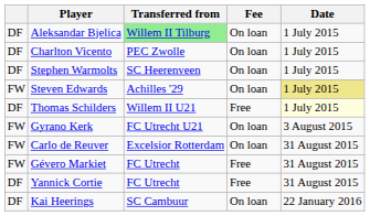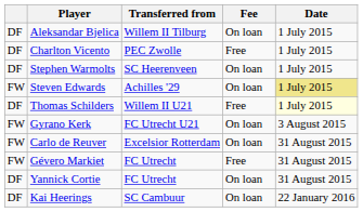 <table class="wikitable plainrowheaders sortable">
 <tr>
 <th></th>
 <th scope="col">Player</th>
 <th>Transferred from</th>
 <th style="width: 65px;">Fee</th>
 <th scope="col">Date</th>
 </tr>
 <tr>
 <td>DF</td>
 <td> <a href='#'>Aleksandar Bjelica</a></td>
-<td style="background: lightgreen;"> <a href='#'>Willem II Tilburg</a></td>
+<td> <a href='#'>Willem II Tilburg</a></td>
 <td>On loan</td>
 <td>1 July 2015</td>
 </tr>
 <tr>
 <td>DF</td>
 <td> <a href='#'>Charlton Vicento</a></td>
 <td> <a href='#'>PEC Zwolle</a></td>
-<td>On loan</td>
+<td>Free</td>
 <td>1 July 2015</td>
 </tr>
 <tr>
 <td>DF</td>
 <td> <a href='#'>Stephen Warmolts</a></td>
 <td> <a href='#'>SC Heerenveen</a></td>
 <td>On loan</td>
 <td>1 July 2015</td>
 </tr>
 <tr>
 <td>FW</td>
 <td> <a href='#'>Steven Edwards</a></td>
 <td> <a href='#'>Achilles '29</a></td>
 <td>On loan</td>
 <td style="background: khaki;">1 July 2015</td>
 </tr>
 <tr>
 <td>DF</td>
 <td> <a href='#'>Thomas Schilders</a></td>
 <td> <a href='#'>Willem II U21</a></td>
 <td>Free</td>
 <td style="background: lightyellow;">1 July 2015</td>
 </tr>
 <tr>
 <td>FW</td>
 <td> <a href='#'>Gyrano Kerk</a></td>
 <td> <a href='#'>FC Utrecht U21</a></td>
 <td>On loan</td>
 <td>3 August 2015</td>
 </tr>
 <tr>
 <td>FW</td>
 <td> <a href='#'>Carlo de Reuver</a></td>
 <td> <a href='#'>Excelsior Rotterdam</a></td>
 <td>On loan</td>
 <td>31 August 2015</td>
 </tr>
 <tr>
 <td>FW</td>
 <td> <a href='#'>Gévero Markiet</a></td>
 <td> <a href='#'>FC Utrecht</a></td>
 <td>Free</td>
 <td>31 August 2015</td>
 </tr>
 <tr>
 <td>DF</td>
 <td> <a href='#'>Yannick Cortie</a></td>
 <td> <a href='#'>FC Utrecht</a></td>
-<td>Free</td>
+<td>On loan</td>
 <td>31 August 2015</td>
 </tr>
 <tr>
 <td>DF</td>
 <td> <a href='#'>Kai Heerings</a></td>
 <td> <a href='#'>SC Cambuur</a></td>
 <td>On loan</td>
 <td>22 January 2016</td>
 </tr>
 </table>
